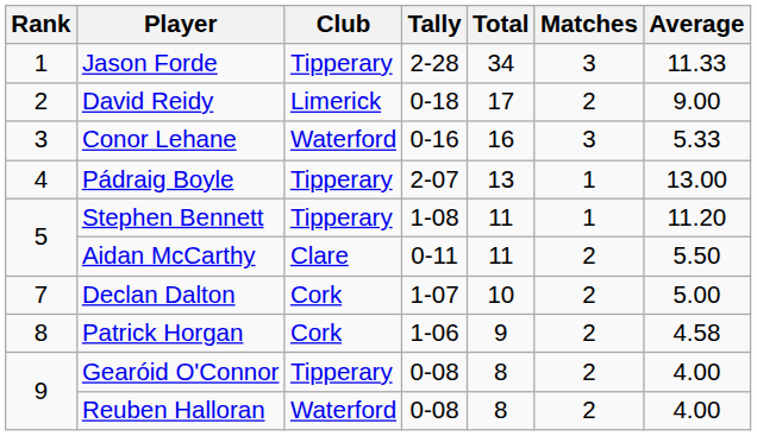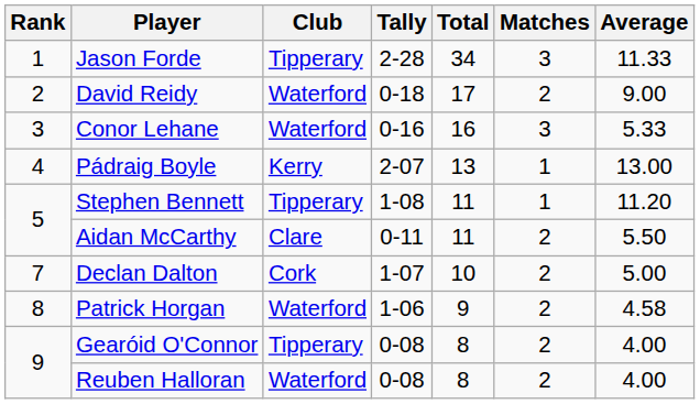 <table class="wikitable">
 <tr>
 <th>Rank</th>
 <th>Player</th>
 <th>Club</th>
 <th>Tally</th>
 <th>Total</th>
 <th>Matches</th>
 <th>Average</th>
 </tr>
 <tr>
 <td rowspan="1" style="text-align:center;">1</td>
 <td><a href='#'>Jason Forde</a></td>
 <td><a href='#'>Tipperary</a></td>
 <td align=center>2-28</td>
 <td align=center>34</td>
 <td align=center>3</td>
 <td align=center>11.33</td>
 </tr>
 <tr>
 <td rowspan="1" style="text-align:center;">2</td>
 <td><a href='#'>David Reidy</a></td>
-<td><a href='#'>Limerick</a></td>
+<td><a href='#'>Waterford</a></td>
 <td align=center>0-18</td>
 <td align=center>17</td>
 <td align=center>2</td>
 <td align=center>9.00</td>
 </tr>
 <tr>
 <td rowspan="1" style="text-align:center;">3</td>
 <td><a href='#'>Conor Lehane</a></td>
 <td><a href='#'>Waterford</a></td>
 <td align=center>0-16</td>
 <td align=center>16</td>
 <td align=center>3</td>
 <td align=center>5.33</td>
 </tr>
 <tr>
 <td rowspan="1" style="text-align:center;">4</td>
 <td><a href='#'>Pádraig Boyle</a></td>
-<td><a href='#'>Tipperary</a></td>
+<td><a href='#'>Kerry</a></td>
 <td align=center>2-07</td>
 <td align=center>13</td>
 <td align=center>1</td>
 <td align=center>13.00</td>
 </tr>
 <tr>
 <td rowspan="2" style="text-align:center;">5</td>
 <td><a href='#'>Stephen Bennett</a></td>
 <td><a href='#'>Tipperary</a></td>
 <td align=center>1-08</td>
 <td align=center>11</td>
 <td align=center>1</td>
 <td align=center>11.20</td>
 </tr>
 <tr>
 <td><a href='#'>Aidan McCarthy</a></td>
 <td><a href='#'>Clare</a></td>
 <td align=center>0-11</td>
 <td align=center>11</td>
 <td align=center>2</td>
 <td align=center>5.50</td>
 </tr>
 <tr>
 <td rowspan="1" style="text-align:center;">7</td>
 <td><a href='#'>Declan Dalton</a></td>
 <td><a href='#'>Cork</a></td>
 <td align=center>1-07</td>
 <td align=center>10</td>
 <td align=center>2</td>
 <td align=center>5.00</td>
 </tr>
 <tr>
 <td rowspan="1" style="text-align:center;">8</td>
 <td><a href='#'>Patrick Horgan</a></td>
-<td><a href='#'>Cork</a></td>
+<td><a href='#'>Waterford</a></td>
 <td align=center>1-06</td>
 <td align=center>9</td>
 <td align=center>2</td>
 <td align=center>4.58</td>
 </tr>
 <tr>
 <td rowspan="2" style="text-align:center;">9</td>
 <td><a href='#'>Gearóid O'Connor</a></td>
 <td><a href='#'>Tipperary</a></td>
 <td align=center>0-08</td>
 <td align=center>8</td>
 <td align=center>2</td>
 <td align=center>4.00</td>
 </tr>
 <tr>
 <td><a href='#'>Reuben Halloran</a></td>
 <td><a href='#'>Waterford</a></td>
 <td align=center>0-08</td>
 <td align=center>8</td>
 <td align=center>2</td>
 <td align=center>4.00</td>
 </tr>
 </table>
